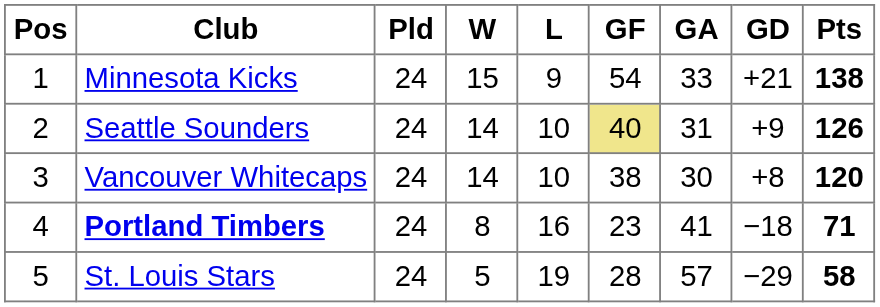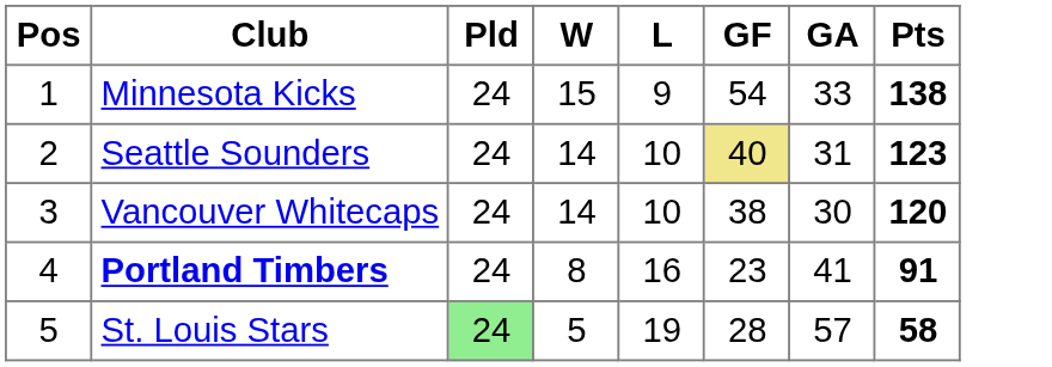 <table class="toccolours" border="1" cellpadding="4" cellspacing="0" style="text-align:center; border-collapse: collapse; margin:0;">
 <tr>
 <th width=30>Pos</th>
 <th>Club</th>
 <th width=30>Pld</th>
 <th width=30>W</th>
 <th width=30>L</th>
 <th width=30>GF</th>
 <th width=30>GA</th>
-<th width=30>GD</th>
 <th width=30>Pts</th>
 </tr>
 <tr>
 <td>1</td>
 <td align=left><a href='#'>Minnesota Kicks</a></td>
 <td>24</td>
 <td>15</td>
 <td>9</td>
 <td>54</td>
 <td>33</td>
-<td>+21</td>
 <td><strong>138</strong></td>
 </tr>
 <tr>
 <td>2</td>
 <td align=left><a href='#'>Seattle Sounders</a></td>
 <td>24</td>
 <td>14</td>
 <td>10</td>
 <td style="background: khaki;">40</td>
 <td>31</td>
-<td>+9</td>
-<td><strong>126</strong></td>
+<td><strong>123</strong></td>
 </tr>
 <tr>
 <td>3</td>
 <td align=left><a href='#'>Vancouver Whitecaps</a></td>
 <td>24</td>
 <td>14</td>
 <td>10</td>
 <td>38</td>
 <td>30</td>
-<td>+8</td>
 <td><strong>120</strong></td>
 </tr>
 <tr>
 <td>4</td>
 <td align=left><strong><a href='#'>Portland Timbers</a></strong></td>
 <td>24</td>
 <td>8</td>
 <td>16</td>
 <td>23</td>
 <td>41</td>
-<td>−18</td>
-<td><strong>71</strong></td>
+<td><strong>91</strong></td>
 </tr>
 <tr>
 <td>5</td>
 <td align=left><a href='#'>St. Louis Stars</a></td>
-<td>24</td>
+<td style="background: lightgreen;">24</td>
 <td>5</td>
 <td>19</td>
 <td>28</td>
 <td>57</td>
-<td>−29</td>
 <td><strong>58</strong></td>
 </tr>
 </table>
